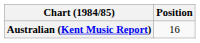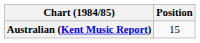 <table class="wikitable sortable plainrowheaders">
 <tr>
 <th scope="col">Chart (1984/85)</th>
 <th scope="col">Position</th>
 </tr>
 <tr>
 <th scope="row">Australian (<a href='#'>Kent Music Report</a>)</th>
-<td style="text-align:center;">16</td>
+<td style="text-align:center;">15</td>
 </tr>
 </table>
